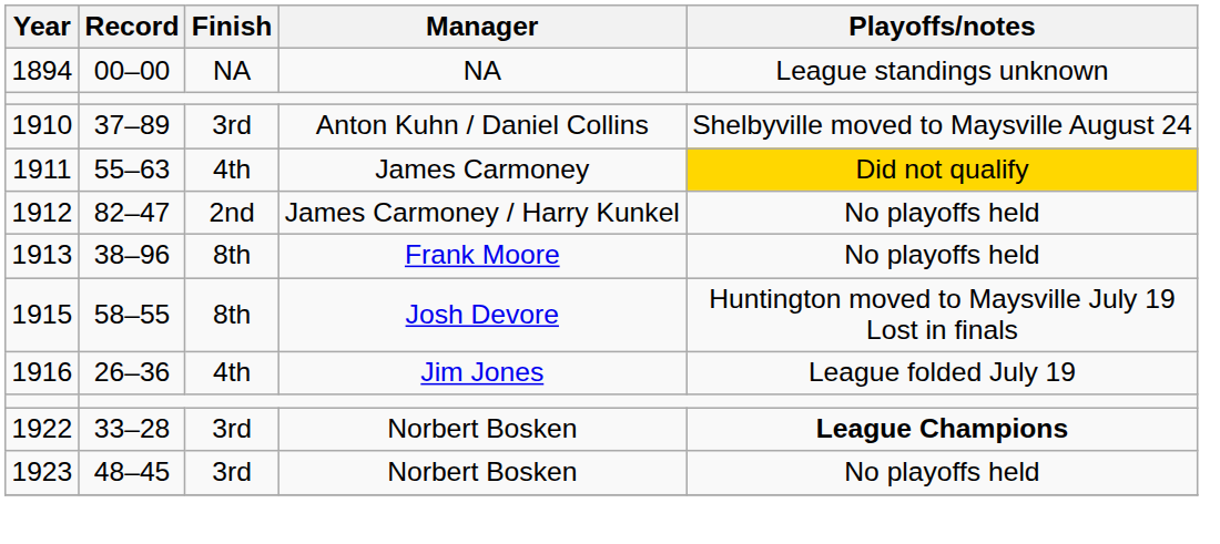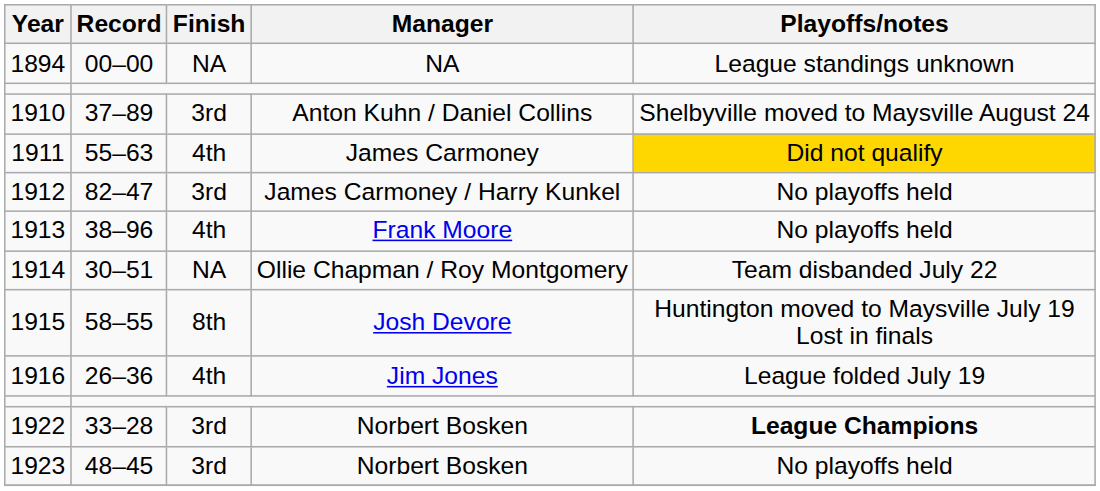 <table class="wikitable">
 <tr style="background: #F2F2F2;">
 <th>Year</th>
 <th>Record</th>
 <th>Finish</th>
 <th>Manager</th>
 <th>Playoffs/notes</th>
 </tr>
 <tr align=center>
 <td>1894</td>
 <td>00–00</td>
 <td>NA</td>
 <td>NA</td>
 <td>League standings unknown</td>
 </tr>
 <tr align=center>
 <td></td>
 </tr>
 <tr align=center>
 <td>1910</td>
 <td>37–89</td>
 <td>3rd</td>
 <td>Anton Kuhn / Daniel Collins</td>
 <td>Shelbyville moved to Maysville August 24</td>
 </tr>
 <tr align=center>
 <td>1911</td>
 <td>55–63</td>
 <td>4th</td>
 <td>James Carmoney</td>
 <td style="background: gold;">Did not qualify</td>
 </tr>
 <tr align=center>
 <td>1912</td>
 <td>82–47</td>
-<td>2nd</td>
+<td>3rd</td>
 <td>James Carmoney / Harry Kunkel</td>
 <td>No playoffs held</td>
 </tr>
 <tr align=center>
 <td>1913</td>
 <td>38–96</td>
-<td>8th</td>
+<td>4th</td>
 <td><a href='#'>Frank Moore</a></td>
 <td>No playoffs held</td>
+</tr>
+<tr align=center>
+<td>1914</td>
+<td>30–51</td>
+<td>NA</td>
+<td>Ollie Chapman / Roy Montgomery</td>
+<td>Team disbanded July 22</td>
 </tr>
 <tr align=center>
 <td>1915</td>
 <td>58–55</td>
 <td>8th</td>
 <td><a href='#'>Josh Devore</a></td>
 <td>Huntington moved to Maysville July 19<br>Lost in finals</td>
 </tr>
 <tr align=center>
 <td>1916</td>
 <td>26–36</td>
 <td>4th</td>
 <td><a href='#'>Jim Jones</a></td>
 <td>League folded July 19</td>
 </tr>
 <tr align=center>
 <td></td>
 </tr>
 <tr align=center>
 <td>1922</td>
 <td>33–28</td>
 <td>3rd</td>
 <td>Norbert Bosken</td>
 <td><strong>League Champions</strong></td>
 </tr>
 <tr align=center>
 <td>1923</td>
 <td>48–45</td>
 <td>3rd</td>
 <td>Norbert Bosken</td>
 <td>No playoffs held</td>
 </tr>
 <tr align=center>
 </tr>
 </table>
